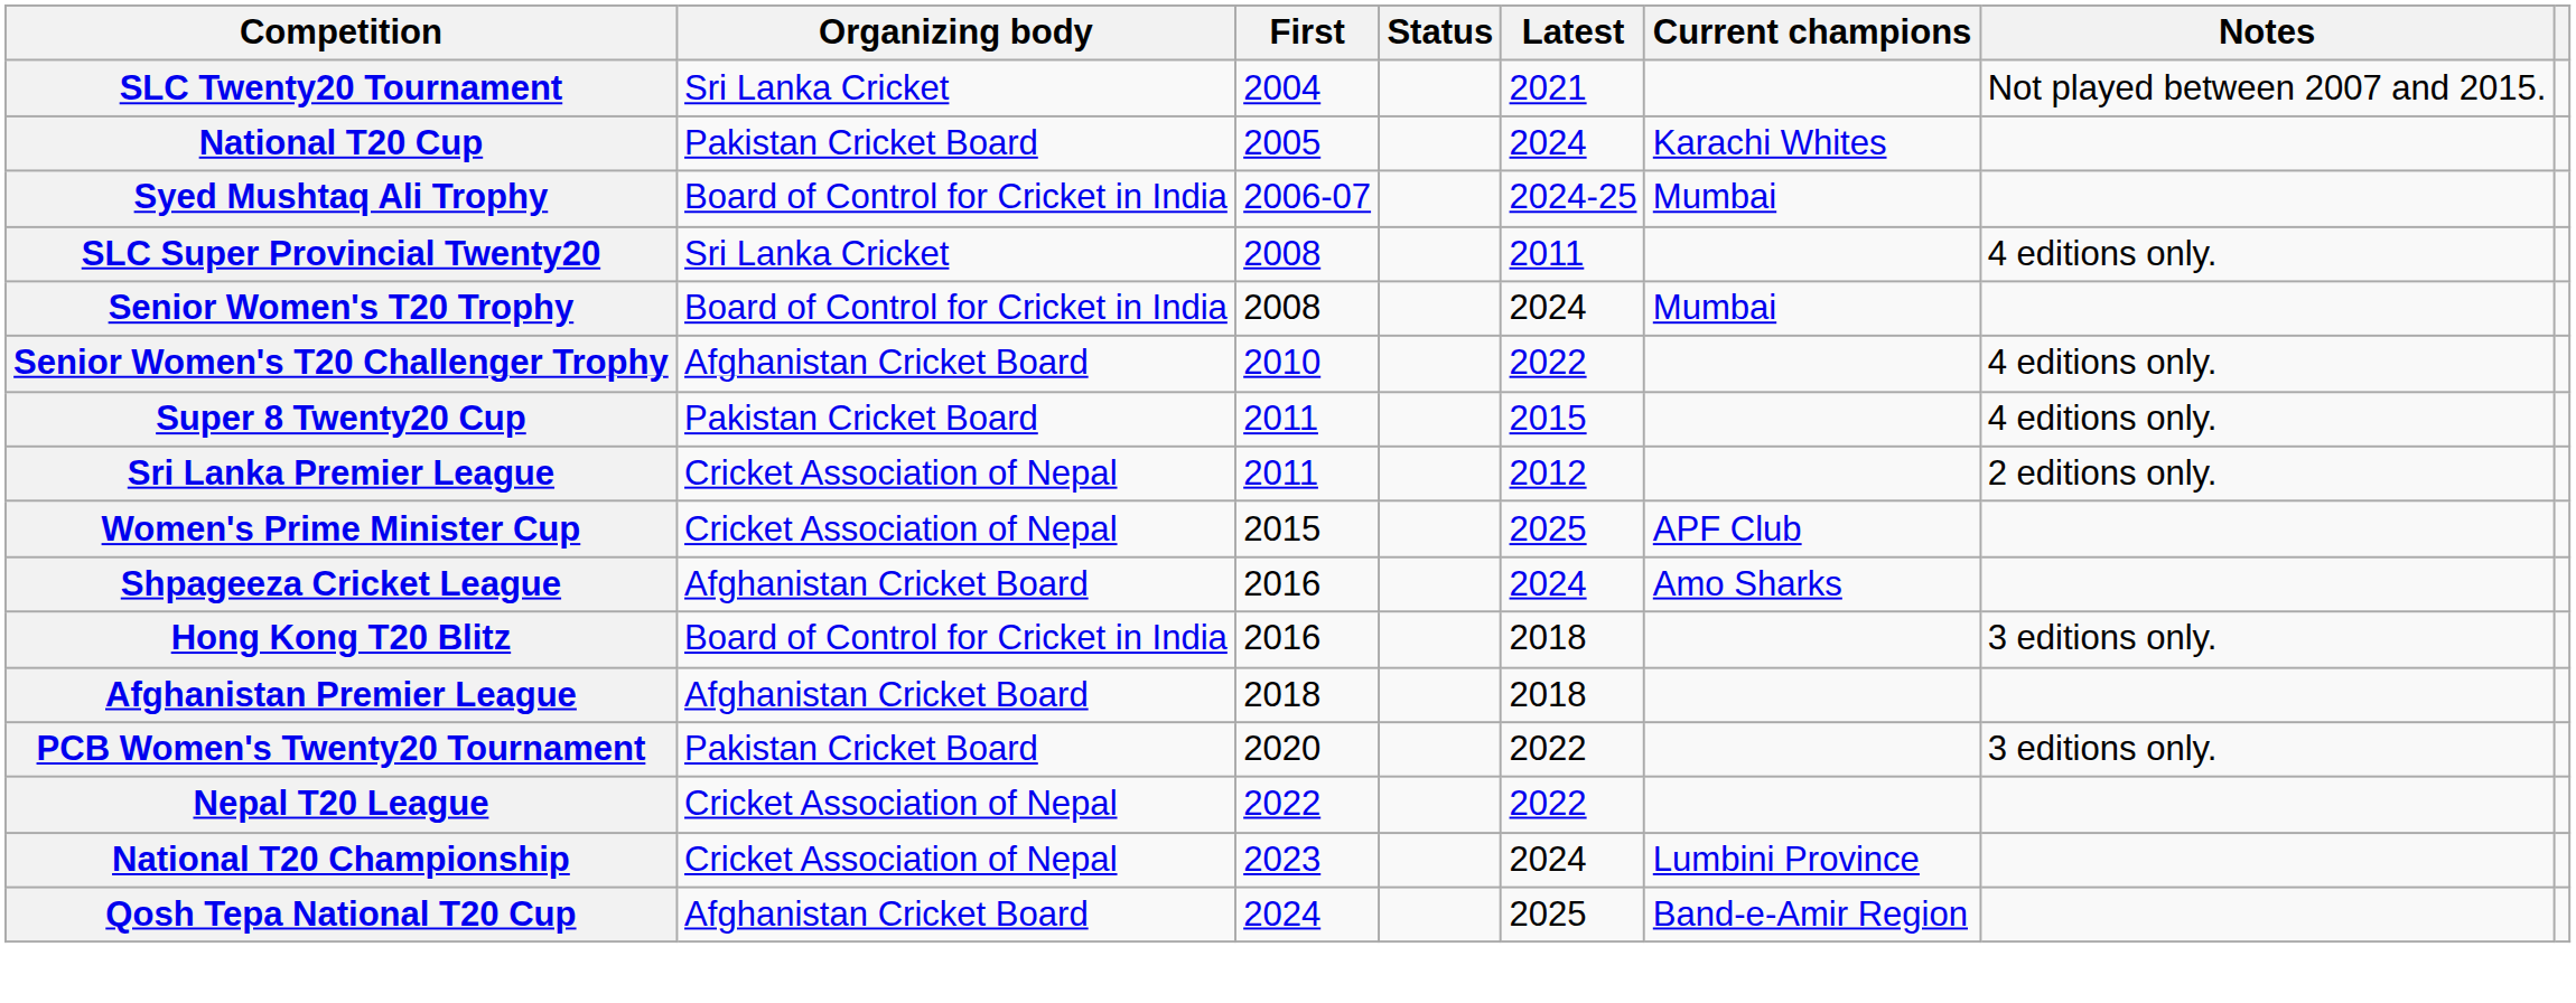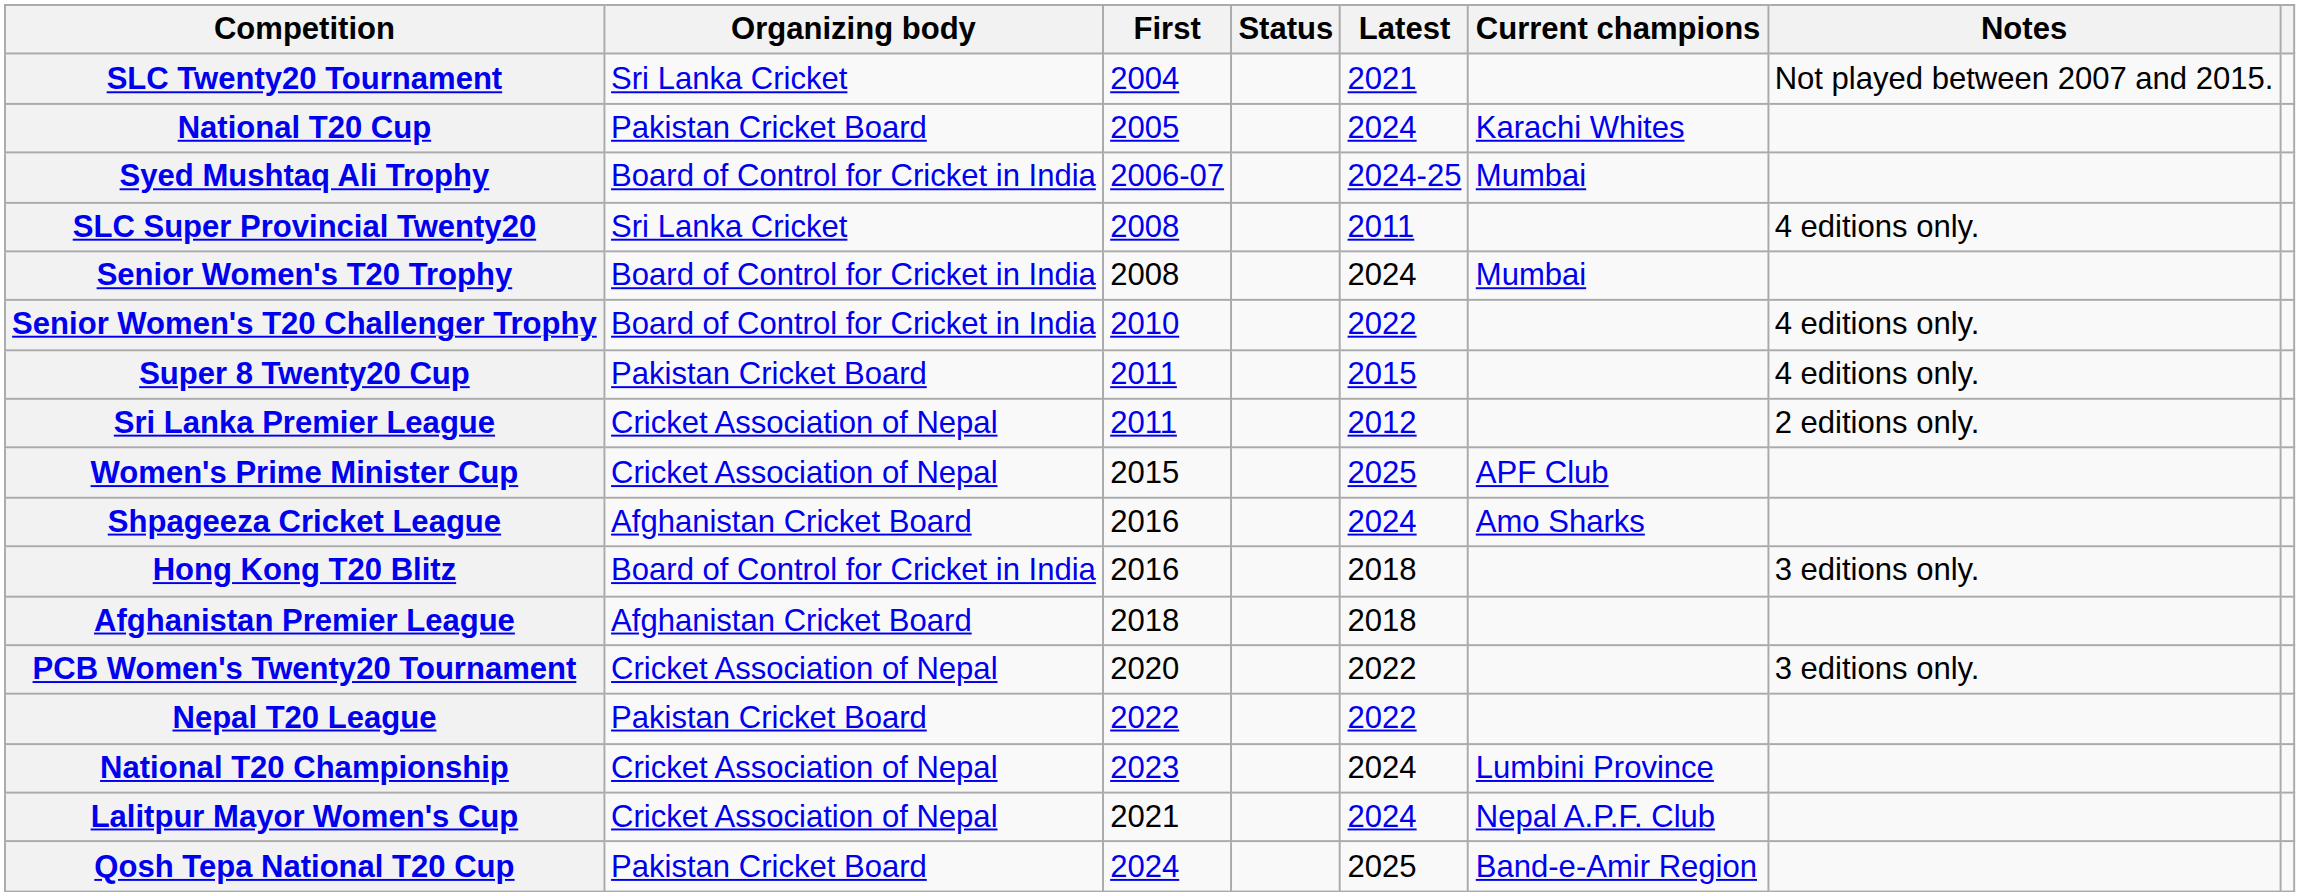 <table class="wikitable sortable plainrowheaders">
 <tr>
 <th scope="col">Competition</th>
 <th scope="col">Organizing body</th>
 <th scope="col">First</th>
 <th scope="col">Status</th>
 <th scope="col">Latest</th>
 <th scope="col">Current champions</th>
 <th scope="col">Notes</th>
 <th scope="col" class="unsortable"></th>
 </tr>
 <tr>
 <th scope="row"><a href='#'>SLC Twenty20 Tournament</a></th>
 <td><a href='#'>Sri Lanka Cricket</a></td>
 <td><a href='#'>2004</a></td>
 <td></td>
 <td><a href='#'>2021</a></td>
 <td></td>
 <td>Not played between 2007 and 2015.</td>
 <td></td>
 </tr>
 <tr>
 <th scope="row"><a href='#'>National T20 Cup</a></th>
 <td><a href='#'>Pakistan Cricket Board</a></td>
 <td><a href='#'>2005</a></td>
 <td></td>
 <td><a href='#'>2024</a></td>
 <td><a href='#'>Karachi Whites</a></td>
 <td></td>
 <td></td>
 </tr>
 <tr>
 <th scope="row"><a href='#'>Syed Mushtaq Ali Trophy</a></th>
 <td><a href='#'>Board of Control for Cricket in India</a></td>
 <td><a href='#'>2006-07</a></td>
 <td></td>
 <td><a href='#'>2024-25</a></td>
 <td><a href='#'>Mumbai</a></td>
 <td></td>
 <td></td>
 </tr>
 <tr>
 <th scope="row"><a href='#'>SLC Super Provincial Twenty20</a></th>
 <td><a href='#'>Sri Lanka Cricket</a></td>
 <td><a href='#'>2008</a></td>
 <td></td>
 <td><a href='#'>2011</a></td>
 <td></td>
 <td>4 editions only.</td>
 <td></td>
 </tr>
 <tr>
 <th scope="row"><a href='#'>Senior Women's T20 Trophy</a></th>
 <td><a href='#'>Board of Control for Cricket in India</a></td>
 <td>2008</td>
 <td></td>
 <td>2024</td>
 <td><a href='#'>Mumbai</a></td>
 <td></td>
 <td></td>
 </tr>
 <tr>
 <th scope="row"><a href='#'>Senior Women's T20 Challenger Trophy</a></th>
-<td><a href='#'>Afghanistan Cricket Board</a></td>
+<td><a href='#'>Board of Control for Cricket in India</a></td>
 <td><a href='#'>2010</a></td>
 <td></td>
 <td><a href='#'>2022</a></td>
 <td></td>
 <td>4 editions only.</td>
 <td></td>
 </tr>
 <tr>
 <th scope="row"><a href='#'>Super 8 Twenty20 Cup</a></th>
 <td><a href='#'>Pakistan Cricket Board</a></td>
 <td><a href='#'>2011</a></td>
 <td></td>
 <td><a href='#'>2015</a></td>
 <td></td>
 <td>4 editions only.</td>
 <td></td>
 </tr>
 <tr>
 <th scope="row"><a href='#'>Sri Lanka Premier League</a></th>
 <td><a href='#'>Cricket Association of Nepal</a></td>
 <td><a href='#'>2011</a></td>
 <td></td>
 <td><a href='#'>2012</a></td>
 <td></td>
 <td>2 editions only.</td>
 <td></td>
 </tr>
 <tr>
 <th scope="row"><a href='#'>Women's Prime Minister Cup</a></th>
 <td><a href='#'>Cricket Association of Nepal</a></td>
 <td>2015</td>
 <td></td>
 <td><a href='#'>2025</a></td>
 <td><a href='#'>APF Club</a></td>
 <td></td>
 <td></td>
 </tr>
 <tr>
 <th scope="row"><a href='#'>Shpageeza Cricket League</a></th>
 <td><a href='#'>Afghanistan Cricket Board</a></td>
 <td>2016</td>
 <td></td>
 <td><a href='#'>2024</a></td>
 <td><a href='#'>Amo Sharks</a></td>
 <td></td>
 <td></td>
 </tr>
 <tr>
 <th scope="row"><a href='#'>Hong Kong T20 Blitz</a></th>
 <td><a href='#'>Board of Control for Cricket in India</a></td>
 <td>2016</td>
 <td></td>
 <td>2018</td>
 <td></td>
 <td>3 editions only.</td>
 <td></td>
 </tr>
 <tr>
 <th scope="row"><a href='#'>Afghanistan Premier League</a></th>
 <td><a href='#'>Afghanistan Cricket Board</a></td>
 <td>2018</td>
 <td></td>
 <td>2018</td>
 <td></td>
 <td></td>
 <td></td>
 </tr>
 <tr>
 <th scope="row"><a href='#'>PCB Women's Twenty20 Tournament</a></th>
-<td><a href='#'>Pakistan Cricket Board</a></td>
+<td><a href='#'>Cricket Association of Nepal</a></td>
 <td>2020</td>
 <td></td>
 <td>2022</td>
 <td></td>
 <td>3 editions only.</td>
 <td></td>
 </tr>
 <tr>
 <th scope="row"><a href='#'>Nepal T20 League</a></th>
-<td><a href='#'>Cricket Association of Nepal</a></td>
+<td><a href='#'>Pakistan Cricket Board</a></td>
 <td><a href='#'>2022</a></td>
 <td></td>
 <td><a href='#'>2022</a></td>
 <td></td>
 <td></td>
 <td></td>
 </tr>
 <tr>
 <th scope="row"><a href='#'>National T20 Championship</a></th>
 <td><a href='#'>Cricket Association of Nepal</a></td>
 <td><a href='#'>2023</a></td>
 <td></td>
 <td>2024</td>
 <td><a href='#'>Lumbini Province</a></td>
 <td></td>
 <td></td>
 </tr>
 <tr>
+<th scope="row"><a href='#'>Lalitpur Mayor Women's Cup</a></th>
+<td><a href='#'>Cricket Association of Nepal</a></td>
+<td>2021</td>
+<td></td>
+<td><a href='#'>2024</a></td>
+<td><a href='#'>Nepal A.P.F. Club</a></td>
+<td></td>
+<td></td>
+</tr>
+<tr>
 <th scope="row"><a href='#'>Qosh Tepa National T20 Cup</a></th>
-<td><a href='#'>Afghanistan Cricket Board</a></td>
+<td><a href='#'>Pakistan Cricket Board</a></td>
 <td><a href='#'>2024</a></td>
 <td></td>
 <td>2025</td>
 <td><a href='#'>Band-e-Amir Region</a></td>
 <td></td>
 <td></td>
 </tr>
 </table>
